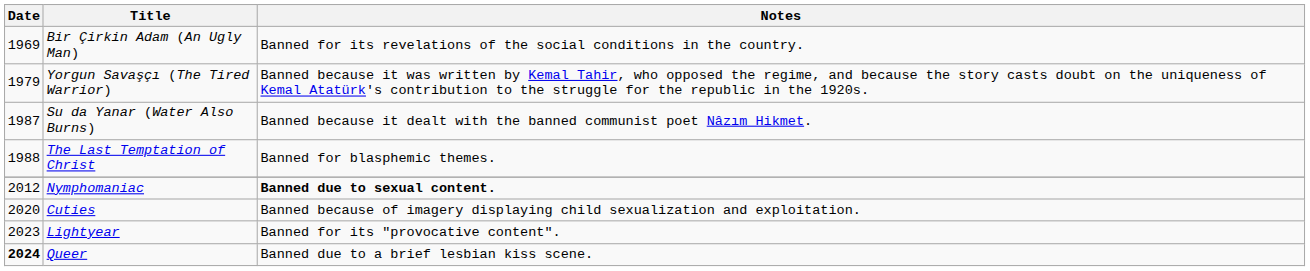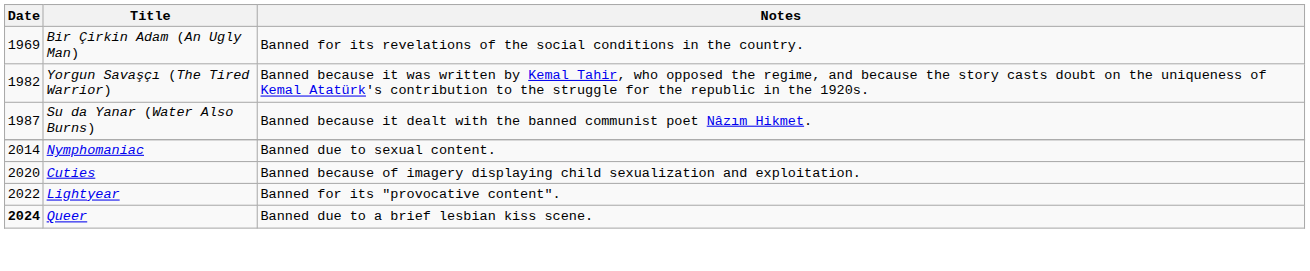 <table class="wikitable sortable">
 <tr>
 <th>Date</th>
 <th>Title</th>
 <th>Notes</th>
 </tr>
 <tr>
 <td>1969</td>
 <td><em>Bir Çirkin Adam</em> (<em>An Ugly Man</em>)</td>
 <td>Banned for its revelations of the social conditions in the country.</td>
 </tr>
 <tr>
-<td>1979</td>
+<td>1982</td>
 <td><em>Yorgun Savaşçı</em> (<em>The Tired Warrior</em>)</td>
 <td>Banned because it was written by <a href='#'>Kemal Tahir</a>, who opposed the regime, and because the story casts doubt on the uniqueness of <a href='#'>Kemal Atatürk</a>'s contribution to the struggle for the republic in the 1920s.</td>
 </tr>
 <tr>
 <td>1987</td>
 <td><em>Su da Yanar</em> (<em>Water Also Burns</em>)</td>
 <td>Banned because it dealt with the banned communist poet <a href='#'>Nâzım Hikmet</a>.</td>
 </tr>
 <tr>
-<td>1988</td>
-<td><em><a href='#'>The Last Temptation of Christ</a></em></td>
-<td>Banned for blasphemic themes.</td>
 </tr>
 <tr>
-</tr>
-<tr>
-<td>2012</td>
+<td>2014</td>
 <td><em><a href='#'>Nymphomaniac</a></em></td>
-<td><strong>Banned due to sexual content.</strong></td>
+<td>Banned due to sexual content.</td>
 </tr>
 <tr>
 <td>2020</td>
 <td><em><a href='#'>Cuties</a></em></td>
 <td>Banned because of imagery displaying child sexualization and exploitation.</td>
 </tr>
 <tr>
-<td>2023</td>
+<td>2022</td>
 <td><em><a href='#'>Lightyear</a></em></td>
 <td>Banned for its "provocative content".</td>
 </tr>
 <tr>
 <td><strong>2024</strong></td>
 <td><em><a href='#'>Queer</a></em></td>
 <td>Banned due to a brief lesbian kiss scene.</td>
 </tr>
 </table>
